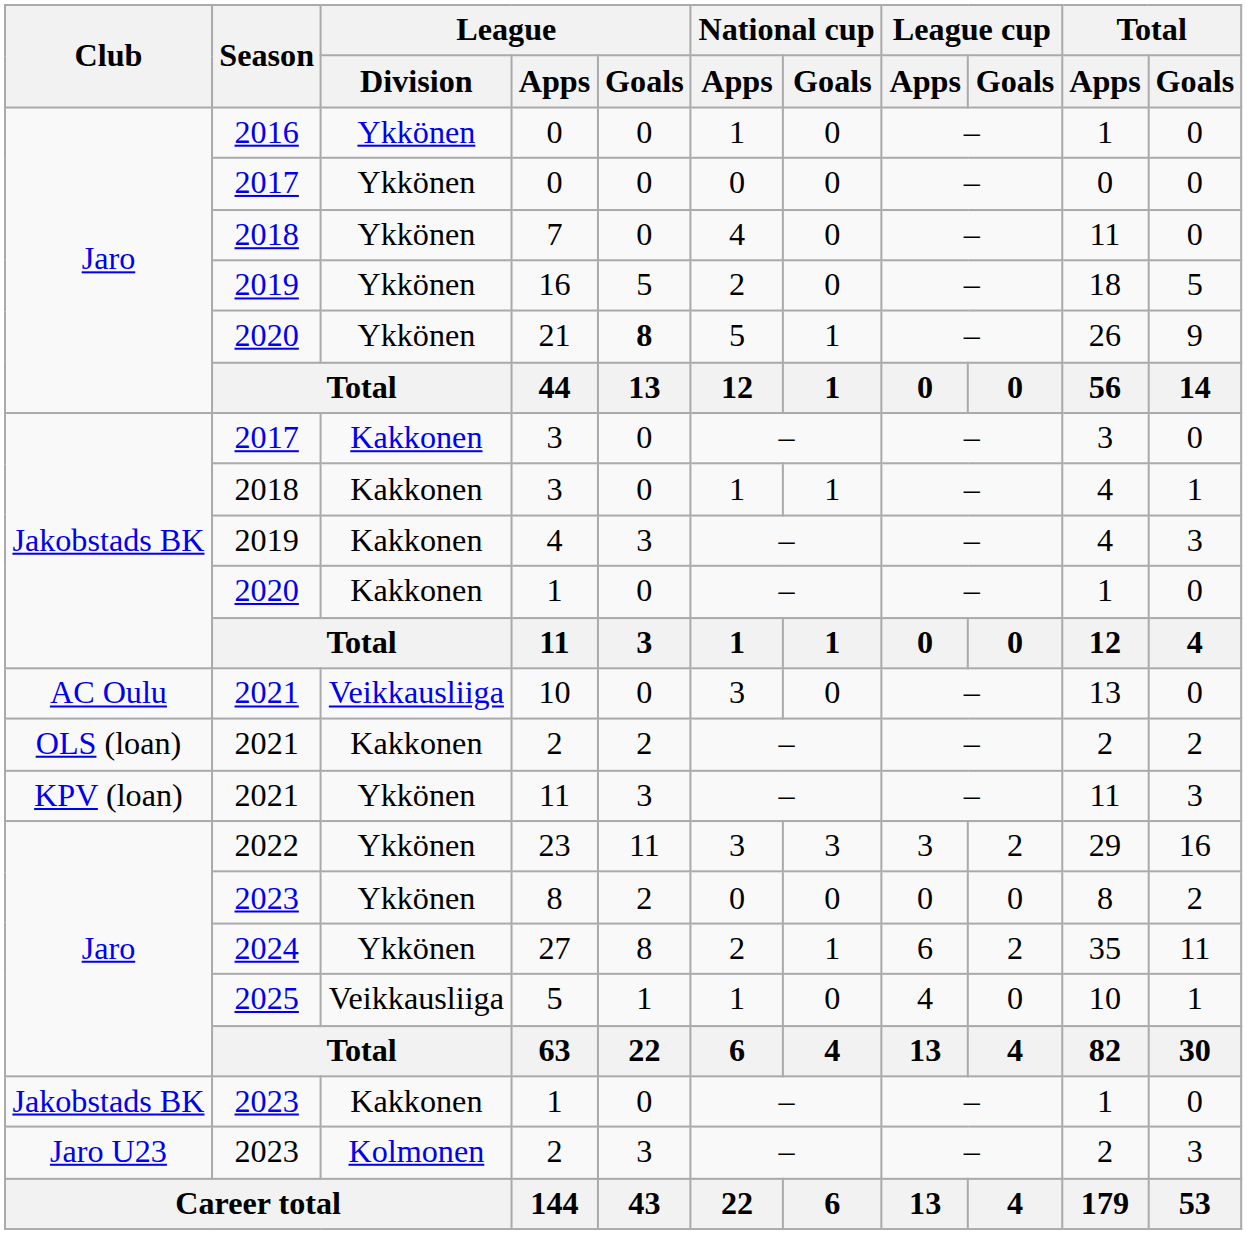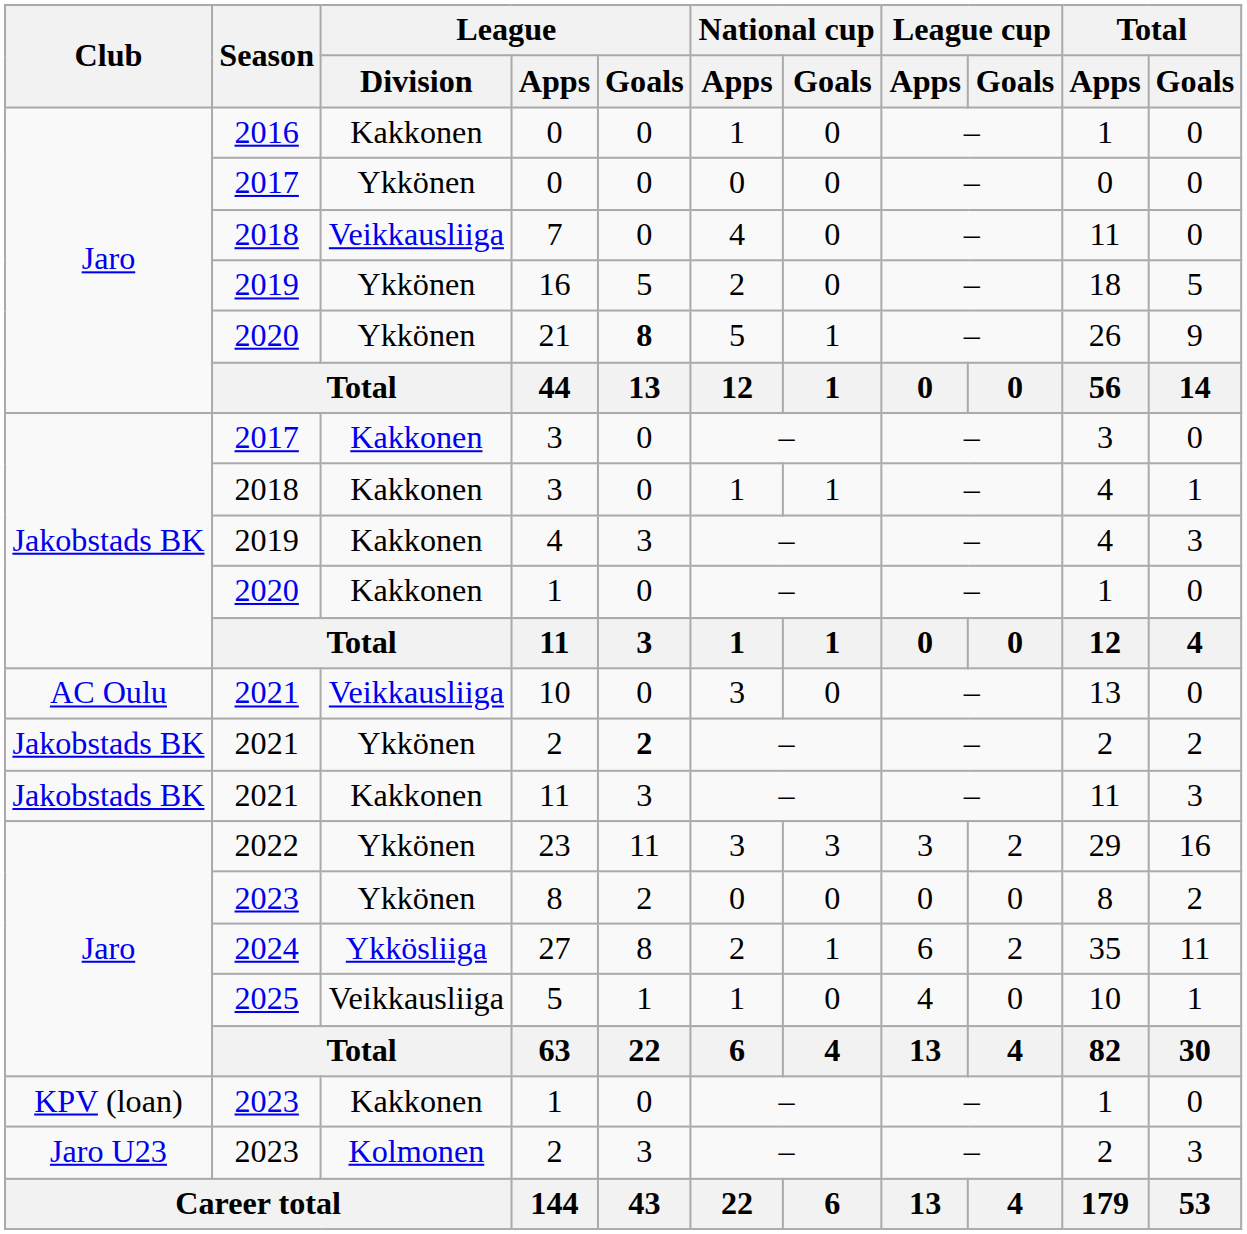 <table class="wikitable" style="text-align:center">
 <tr>
 <th rowspan="2">Club</th>
 <th rowspan="2">Season</th>
 <th colspan="3">League</th>
 <th colspan="2">National cup</th>
 <th colspan="2">League cup</th>
 <th colspan="2">Total</th>
 </tr>
 <tr>
 <th>Division</th>
 <th>Apps</th>
 <th>Goals</th>
 <th>Apps</th>
 <th>Goals</th>
 <th>Apps</th>
 <th>Goals</th>
 <th>Apps</th>
 <th>Goals</th>
 </tr>
 <tr>
 <td rowspan=6><a href='#'>Jaro</a></td>
 <td><a href='#'>2016</a></td>
-<td><a href='#'>Ykkönen</a></td>
+<td>Kakkonen</td>
 <td>0</td>
 <td>0</td>
 <td>1</td>
 <td>0</td>
 <td colspan=2>–</td>
 <td>1</td>
 <td>0</td>
 </tr>
 <tr>
 <td><a href='#'>2017</a></td>
 <td>Ykkönen</td>
 <td>0</td>
 <td>0</td>
 <td>0</td>
 <td>0</td>
 <td colspan=2>–</td>
 <td>0</td>
 <td>0</td>
 </tr>
 <tr>
 <td><a href='#'>2018</a></td>
-<td>Ykkönen</td>
+<td><a href='#'>Veikkausliiga</a></td>
 <td>7</td>
 <td>0</td>
 <td>4</td>
 <td>0</td>
 <td colspan=2>–</td>
 <td>11</td>
 <td>0</td>
 </tr>
 <tr>
 <td><a href='#'>2019</a></td>
 <td>Ykkönen</td>
 <td>16</td>
 <td>5</td>
 <td>2</td>
 <td>0</td>
 <td colspan=2>–</td>
 <td>18</td>
 <td>5</td>
 </tr>
 <tr>
 <td><a href='#'>2020</a></td>
 <td>Ykkönen</td>
 <td>21</td>
 <td><strong>8</strong></td>
 <td>5</td>
 <td>1</td>
 <td colspan=2>–</td>
 <td>26</td>
 <td>9</td>
 </tr>
 <tr>
 <th colspan=2>Total</th>
 <th>44</th>
 <th>13</th>
 <th>12</th>
 <th>1</th>
 <th>0</th>
 <th>0</th>
 <th>56</th>
 <th>14</th>
 </tr>
 <tr>
 <td rowspan=5><a href='#'>Jakobstads BK</a></td>
 <td><a href='#'>2017</a></td>
 <td><a href='#'>Kakkonen</a></td>
 <td>3</td>
 <td>0</td>
 <td colspan=2>–</td>
 <td colspan=2>–</td>
 <td>3</td>
 <td>0</td>
 </tr>
 <tr>
 <td>2018</td>
 <td>Kakkonen</td>
 <td>3</td>
 <td>0</td>
 <td>1</td>
 <td>1</td>
 <td colspan=2>–</td>
 <td>4</td>
 <td>1</td>
 </tr>
 <tr>
 <td>2019</td>
 <td>Kakkonen</td>
 <td>4</td>
 <td>3</td>
 <td colspan=2>–</td>
 <td colspan=2>–</td>
 <td>4</td>
 <td>3</td>
 </tr>
 <tr>
 <td><a href='#'>2020</a></td>
 <td>Kakkonen</td>
 <td>1</td>
 <td>0</td>
 <td colspan=2>–</td>
 <td colspan=2>–</td>
 <td>1</td>
 <td>0</td>
 </tr>
 <tr>
 <th colspan=2>Total</th>
 <th>11</th>
 <th>3</th>
 <th>1</th>
 <th>1</th>
 <th>0</th>
 <th>0</th>
 <th>12</th>
 <th>4</th>
 </tr>
 <tr>
 <td><a href='#'>AC Oulu</a></td>
 <td><a href='#'>2021</a></td>
 <td><a href='#'>Veikkausliiga</a></td>
 <td>10</td>
 <td>0</td>
 <td>3</td>
 <td>0</td>
 <td colspan=2>–</td>
 <td>13</td>
 <td>0</td>
 </tr>
 <tr>
-<td><a href='#'>OLS</a> (loan)</td>
+<td><a href='#'>Jakobstads BK</a></td>
 <td>2021</td>
-<td>Kakkonen</td>
+<td>Ykkönen</td>
 <td>2</td>
-<td>2</td>
+<td><strong>2</strong></td>
 <td colspan=2>–</td>
 <td colspan=2>–</td>
 <td>2</td>
 <td>2</td>
 </tr>
 <tr>
-<td><a href='#'>KPV</a> (loan)</td>
+<td><a href='#'>Jakobstads BK</a></td>
 <td>2021</td>
-<td>Ykkönen</td>
+<td>Kakkonen</td>
 <td>11</td>
 <td>3</td>
 <td colspan=2>–</td>
 <td colspan=2>–</td>
 <td>11</td>
 <td>3</td>
 </tr>
 <tr>
 <td rowspan=5><a href='#'>Jaro</a></td>
 <td>2022</td>
 <td>Ykkönen</td>
 <td>23</td>
 <td>11</td>
 <td>3</td>
 <td>3</td>
 <td>3</td>
 <td>2</td>
 <td>29</td>
 <td>16</td>
 </tr>
 <tr>
 <td><a href='#'>2023</a></td>
 <td>Ykkönen</td>
 <td>8</td>
 <td>2</td>
 <td>0</td>
 <td>0</td>
 <td>0</td>
 <td>0</td>
 <td>8</td>
 <td>2</td>
 </tr>
 <tr>
 <td><a href='#'>2024</a></td>
-<td>Ykkönen</td>
+<td><a href='#'>Ykkösliiga</a></td>
 <td>27</td>
 <td>8</td>
 <td>2</td>
 <td>1</td>
 <td>6</td>
 <td>2</td>
 <td>35</td>
 <td>11</td>
 </tr>
 <tr>
 <td><a href='#'>2025</a></td>
 <td>Veikkausliiga</td>
 <td>5</td>
 <td>1</td>
 <td>1</td>
 <td>0</td>
 <td>4</td>
 <td>0</td>
 <td>10</td>
 <td>1</td>
 </tr>
 <tr>
 <th colspan=2>Total</th>
 <th>63</th>
 <th>22</th>
 <th>6</th>
 <th>4</th>
 <th>13</th>
 <th>4</th>
 <th>82</th>
 <th>30</th>
 </tr>
 <tr>
-<td><a href='#'>Jakobstads BK</a></td>
+<td><a href='#'>KPV</a> (loan)</td>
 <td><a href='#'>2023</a></td>
 <td>Kakkonen</td>
 <td>1</td>
 <td>0</td>
 <td colspan=2>–</td>
 <td colspan=2>–</td>
 <td>1</td>
 <td>0</td>
 </tr>
 <tr>
 <td><a href='#'>Jaro U23</a></td>
 <td>2023</td>
 <td><a href='#'>Kolmonen</a></td>
 <td>2</td>
 <td>3</td>
 <td colspan=2>–</td>
 <td colspan=2>–</td>
 <td>2</td>
 <td>3</td>
 </tr>
 <tr>
 <th colspan="3">Career total</th>
 <th>144</th>
 <th>43</th>
 <th>22</th>
 <th>6</th>
 <th>13</th>
 <th>4</th>
 <th>179</th>
 <th>53</th>
 </tr>
 </table>
